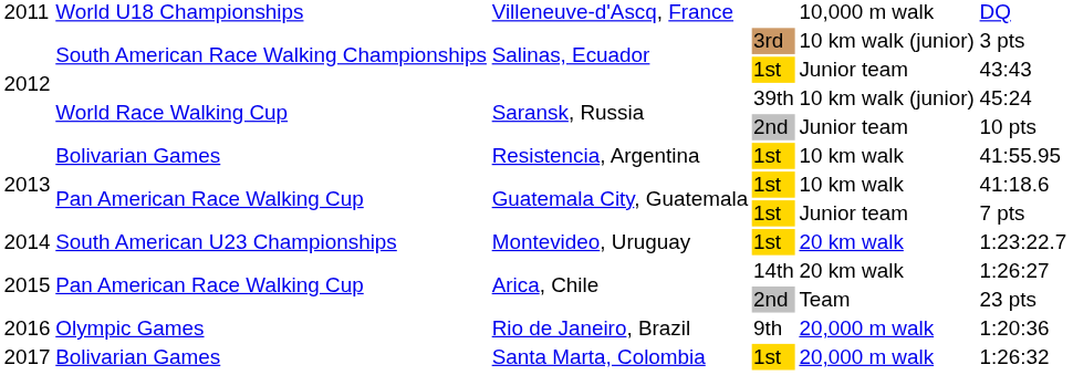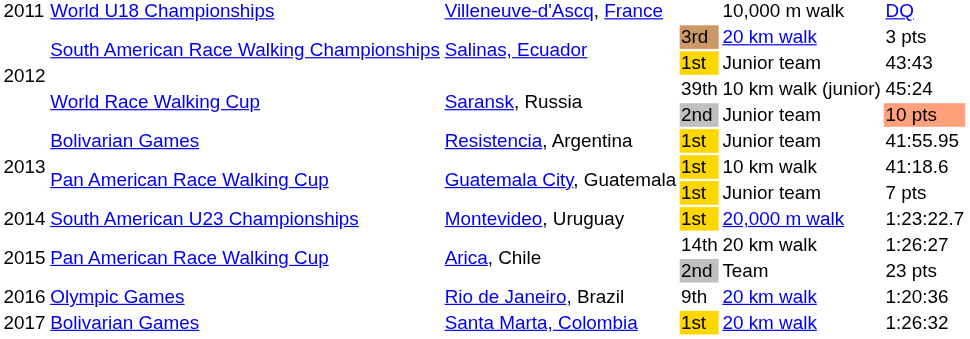 <table>
 <tr>
 <td>2011</td>
 <td><a href='#'>World U18 Championships</a></td>
 <td><a href='#'>Villeneuve-d'Ascq</a>, <a href='#'>France</a></td>
 <td></td>
 <td>10,000 m walk</td>
 <td><a href='#'>DQ</a></td>
 </tr>
 <tr>
 <td rowspan=4>2012</td>
 <td rowspan=2><a href='#'>South American Race Walking Championships</a></td>
 <td rowspan=2><a href='#'>Salinas, Ecuador</a></td>
 <td bgcolor=cc9966>3rd</td>
-<td>10 km walk (junior)</td>
+<td><a href='#'>20 km walk</a></td>
 <td>3 pts</td>
 </tr>
 <tr>
 <td bgcolor=gold>1st</td>
 <td>Junior team</td>
 <td>43:43</td>
 </tr>
 <tr>
 <td rowspan=2><a href='#'>World Race Walking Cup</a></td>
 <td rowspan=2><a href='#'>Saransk</a>, Russia</td>
 <td>39th</td>
 <td>10 km walk (junior)</td>
 <td>45:24</td>
 </tr>
 <tr>
 <td bgcolor=silver>2nd</td>
 <td>Junior team</td>
-<td>10 pts</td>
+<td style="background: lightsalmon;">10 pts</td>
 </tr>
 <tr>
 <td rowspan=3>2013</td>
 <td><a href='#'>Bolivarian Games</a></td>
 <td><a href='#'>Resistencia</a>, Argentina</td>
 <td bgcolor=gold>1st</td>
-<td>10 km walk</td>
+<td>Junior team</td>
 <td>41:55.95</td>
 </tr>
 <tr>
 <td rowspan=2><a href='#'>Pan American Race Walking Cup</a></td>
 <td rowspan=2><a href='#'>Guatemala City</a>, Guatemala</td>
 <td bgcolor=gold>1st</td>
 <td>10 km walk</td>
 <td>41:18.6</td>
 </tr>
 <tr>
 <td bgcolor=gold>1st</td>
 <td>Junior team</td>
 <td>7 pts</td>
 </tr>
 <tr>
 <td>2014</td>
 <td><a href='#'>South American U23 Championships</a></td>
 <td><a href='#'>Montevideo</a>, Uruguay</td>
 <td bgcolor=gold>1st</td>
-<td><a href='#'>20 km walk</a></td>
+<td><a href='#'>20,000 m walk</a></td>
 <td>1:23:22.7 </td>
 </tr>
 <tr>
 <td rowspan=2>2015</td>
 <td rowspan=2><a href='#'>Pan American Race Walking Cup</a></td>
 <td rowspan=2><a href='#'>Arica</a>, Chile</td>
 <td>14th</td>
 <td>20 km walk</td>
 <td>1:26:27</td>
 </tr>
 <tr>
 <td bgcolor=silver>2nd</td>
 <td>Team</td>
 <td>23 pts</td>
 </tr>
 <tr>
 <td>2016</td>
 <td><a href='#'>Olympic Games</a></td>
 <td><a href='#'>Rio de Janeiro</a>, Brazil</td>
 <td>9th</td>
-<td><a href='#'>20,000 m walk</a></td>
+<td><a href='#'>20 km walk</a></td>
 <td>1:20:36</td>
 </tr>
 <tr>
 <td>2017</td>
 <td><a href='#'>Bolivarian Games</a></td>
 <td><a href='#'>Santa Marta, Colombia</a></td>
 <td bgcolor=gold>1st</td>
-<td><a href='#'>20,000 m walk</a></td>
+<td><a href='#'>20 km walk</a></td>
 <td>1:26:32</td>
 </tr>
 </table>
